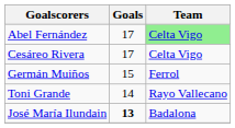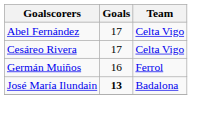 <table class="wikitable sortable" class="wikitable">
 <tr style="background:#ccc; text-align:center;">
 <th>Goalscorers</th>
 <th>Goals</th>
 <th>Team</th>
 </tr>
 <tr>
 <td> <a href='#'>Abel Fernández</a></td>
 <td style="text-align:center;">17</td>
-<td style="background: lightgreen;"><a href='#'>Celta Vigo</a></td>
+<td><a href='#'>Celta Vigo</a></td>
 </tr>
 <tr>
 <td> <a href='#'>Cesáreo Rivera</a></td>
 <td style="text-align:center;">17</td>
 <td><a href='#'>Celta Vigo</a></td>
 </tr>
 <tr>
 <td> <a href='#'>Germán Muiños</a></td>
-<td style="text-align:center;">15</td>
+<td style="text-align:center;">16</td>
 <td><a href='#'>Ferrol</a></td>
-</tr>
-<tr>
-<td> <a href='#'>Toni Grande</a></td>
-<td style="text-align:center;">14</td>
-<td><a href='#'>Rayo Vallecano</a></td>
 </tr>
 <tr>
 <td> <a href='#'>José María Ilundain</a></td>
 <td style="text-align:center;"><strong>13</strong></td>
 <td><a href='#'>Badalona</a></td>
 </tr>
 <tr>
 </tr>
 </table>
